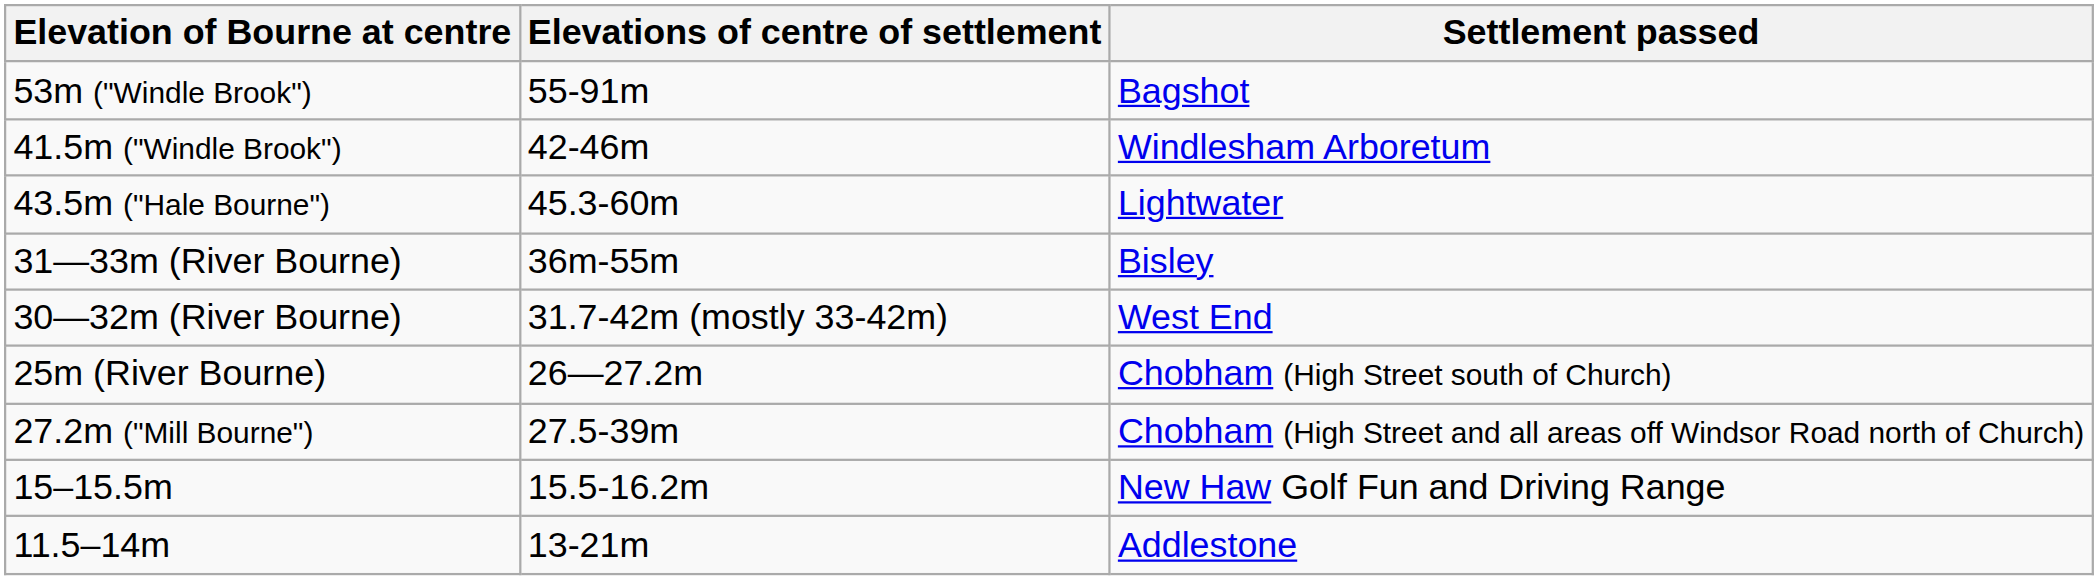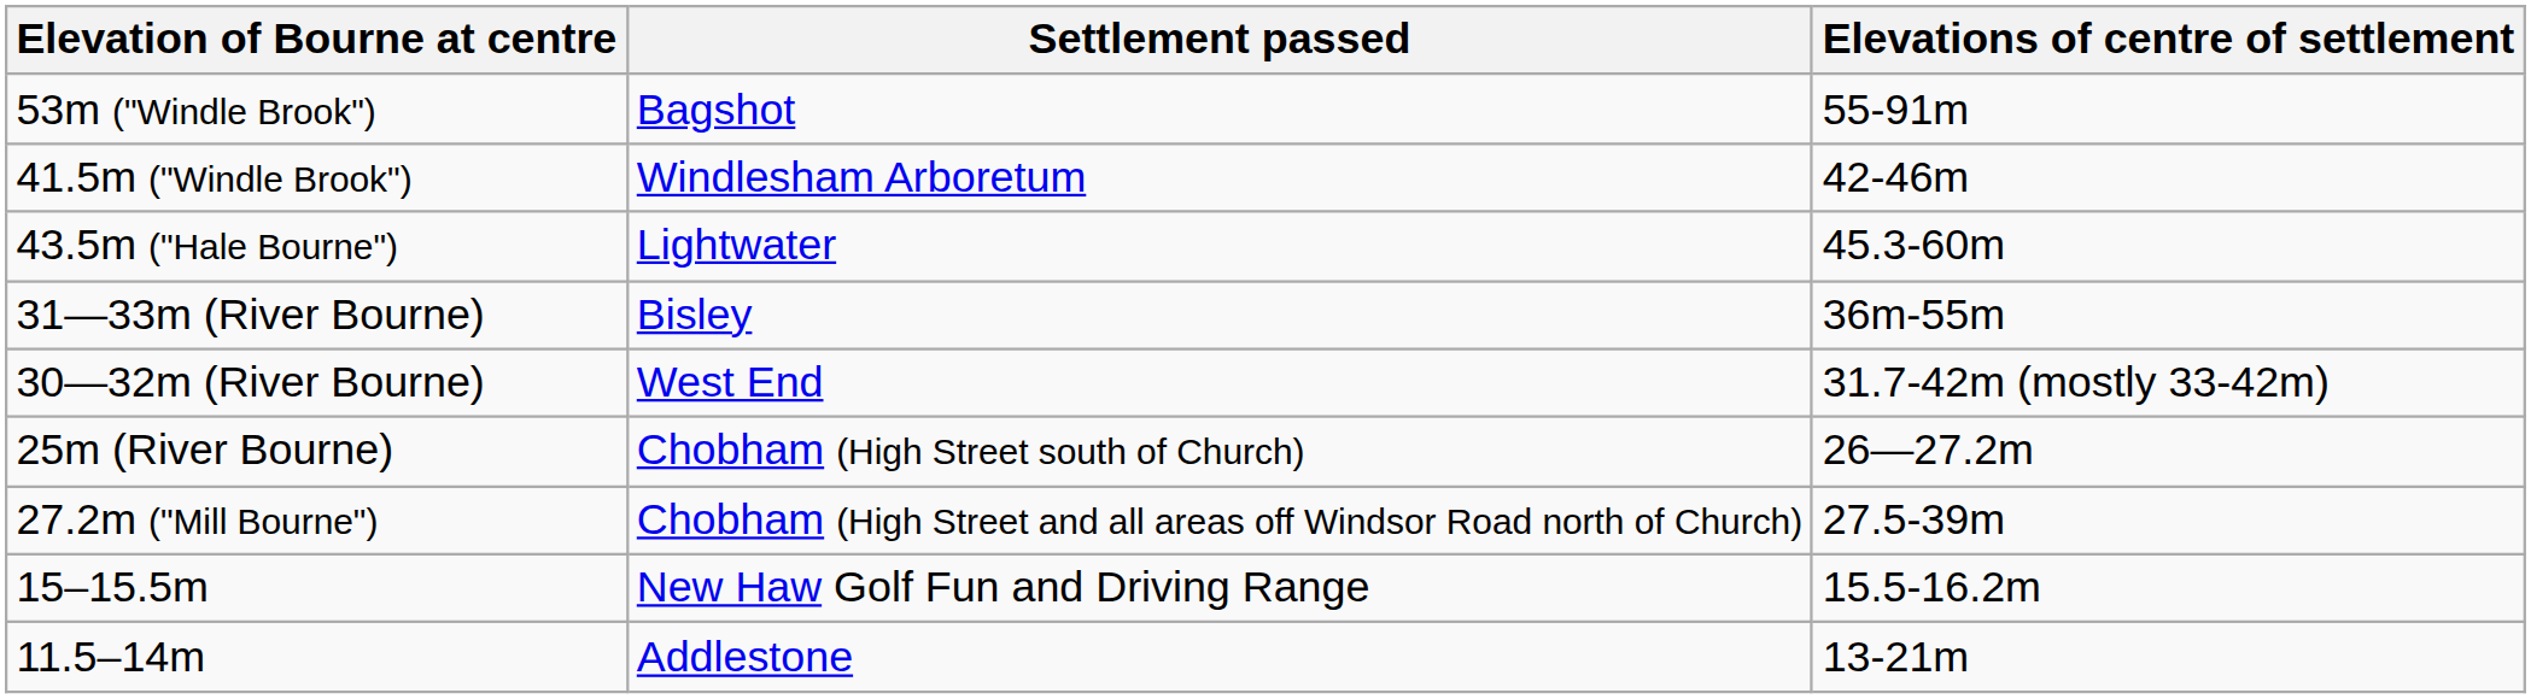 <table class="wikitable">
 <tr>
 <th>Elevation of Bourne at centre</th>
+<th>Settlement passed</th>
 <th>Elevations of centre of settlement</th>
-<th>Settlement passed</th>
 </tr>
 <tr>
 <td>53m <small>("Windle Brook")</small></td>
+<td><a href='#'>Bagshot</a></td>
 <td>55-91m</td>
-<td><a href='#'>Bagshot</a></td>
 </tr>
 <tr>
 <td>41.5m <small>("Windle Brook")</small></td>
+<td><a href='#'>Windlesham Arboretum</a></td>
 <td>42-46m</td>
-<td><a href='#'>Windlesham Arboretum</a></td>
 </tr>
 <tr>
 <td>43.5m <small>("Hale Bourne")</small></td>
+<td><a href='#'>Lightwater</a></td>
 <td>45.3-60m</td>
-<td><a href='#'>Lightwater</a></td>
 </tr>
 <tr>
 <td>31—33m (River Bourne)</td>
+<td><a href='#'>Bisley</a></td>
 <td>36m-55m</td>
-<td><a href='#'>Bisley</a></td>
 </tr>
 <tr>
 <td>30—32m (River Bourne)</td>
+<td><a href='#'>West End</a></td>
 <td>31.7-42m (mostly 33-42m)</td>
-<td><a href='#'>West End</a></td>
 </tr>
 <tr>
 <td>25m (River Bourne)</td>
+<td><a href='#'>Chobham</a> <small>(High Street south of Church)</small></td>
 <td>26—27.2m</td>
-<td><a href='#'>Chobham</a> <small>(High Street south of Church)</small></td>
 </tr>
 <tr>
 <td>27.2m <small>("Mill Bourne")</small></td>
+<td><a href='#'>Chobham</a> <small>(High Street and all areas off Windsor Road north of Church)</small></td>
 <td>27.5-39m</td>
-<td><a href='#'>Chobham</a> <small>(High Street and all areas off Windsor Road north of Church)</small></td>
 </tr>
 <tr>
 <td>15–15.5m</td>
+<td><a href='#'>New Haw</a> Golf Fun and Driving Range</td>
 <td>15.5-16.2m</td>
-<td><a href='#'>New Haw</a> Golf Fun and Driving Range</td>
 </tr>
 <tr>
 <td>11.5–14m</td>
+<td><a href='#'>Addlestone</a></td>
 <td>13-21m</td>
-<td><a href='#'>Addlestone</a></td>
 </tr>
 </table>
